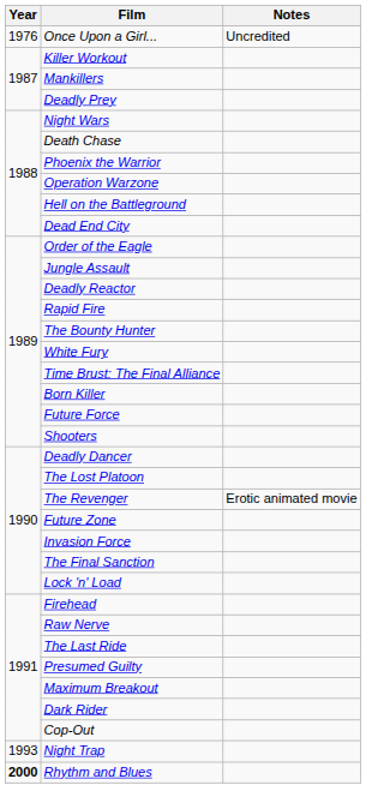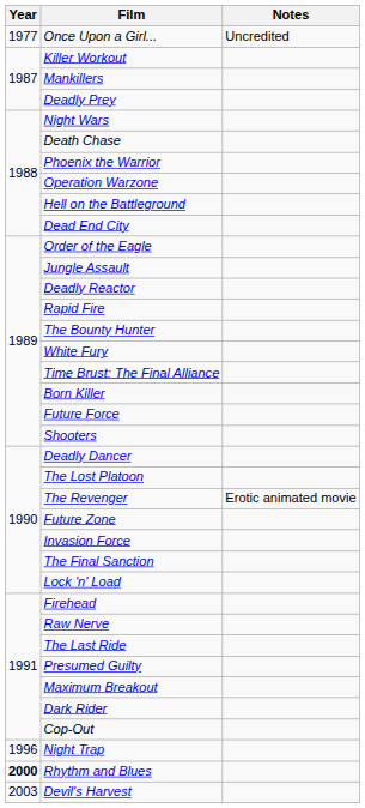 <table class="wikitable sortable">
 <tr>
 <th style="width:26px;">Year</th>
 <th>Film</th>
 <th>Notes</th>
 </tr>
 <tr>
-<td>1976</td>
+<td>1977</td>
 <td><em>Once Upon a Girl...</em></td>
 <td>Uncredited</td>
 </tr>
 <tr>
 <td rowspan=3>1987</td>
 <td><em><a href='#'>Killer Workout</a></em></td>
 <td></td>
 </tr>
 <tr>
 <td><em><a href='#'>Mankillers</a></em></td>
 <td></td>
 </tr>
 <tr>
 <td><em><a href='#'>Deadly Prey</a></em></td>
 <td></td>
 </tr>
 <tr>
 <td rowspan=6>1988</td>
 <td><em><a href='#'>Night Wars</a></em></td>
 <td></td>
 </tr>
 <tr>
 <td><em>Death Chase</em></td>
 <td></td>
 </tr>
 <tr>
 <td><em><a href='#'>Phoenix the Warrior</a></em></td>
 <td></td>
 </tr>
 <tr>
 <td><em><a href='#'>Operation Warzone</a></em></td>
 <td></td>
 </tr>
 <tr>
 <td><em><a href='#'>Hell on the Battleground</a></em></td>
 <td></td>
 </tr>
 <tr>
 <td><em><a href='#'>Dead End City</a></em></td>
 <td></td>
 </tr>
 <tr ->
 <td rowspan="10">1989</td>
 <td><em><a href='#'>Order of the Eagle</a></em></td>
 <td></td>
 </tr>
 <tr>
 <td><em><a href='#'>Jungle Assault</a></em></td>
 <td></td>
 </tr>
 <tr>
 <td><em><a href='#'>Deadly Reactor</a></em></td>
 <td></td>
 </tr>
 <tr>
 <td><a href='#'><em>Rapid Fire</em></a></td>
 <td></td>
 </tr>
 <tr>
 <td><em><a href='#'>The Bounty Hunter</a></em></td>
 <td></td>
 </tr>
 <tr>
 <td><em><a href='#'>White Fury</a></em></td>
 <td></td>
 </tr>
 <tr>
 <td><em><a href='#'>Time Brust: The Final Alliance</a></em></td>
 <td></td>
 </tr>
 <tr>
 <td><em><a href='#'>Born Killer</a></em></td>
 <td></td>
 </tr>
 <tr>
 <td><a href='#'><em>Future Force</em></a></td>
 <td></td>
 </tr>
 <tr>
 <td><em><a href='#'>Shooters</a></em></td>
 <td></td>
 </tr>
 <tr>
 <td rowspan="7">1990</td>
 <td><em><a href='#'>Deadly Dancer</a></em></td>
 <td></td>
 </tr>
 <tr>
 <td><em><a href='#'>The Lost Platoon</a></em></td>
 <td></td>
 </tr>
 <tr>
 <td><em><a href='#'>The Revenger</a></em></td>
 <td>Erotic animated movie</td>
 </tr>
 <tr>
 <td><em><a href='#'>Future Zone</a></em></td>
 <td></td>
 </tr>
 <tr>
 <td><em><a href='#'>Invasion Force</a></em></td>
 <td></td>
 </tr>
 <tr>
 <td><a href='#'><em>The Final Sanction</em></a></td>
 <td></td>
 </tr>
 <tr>
 <td><em><a href='#'>Lock 'n' Load</a></em></td>
 <td></td>
 </tr>
 <tr>
 <td rowspan="7">1991</td>
 <td><em><a href='#'>Firehead</a></em></td>
 <td></td>
 </tr>
 <tr>
 <td><a href='#'><em>Raw Nerve</em></a></td>
 <td></td>
 </tr>
 <tr>
 <td><em><a href='#'>The Last Ride</a></em></td>
 <td></td>
 </tr>
 <tr>
 <td><em><a href='#'>Presumed Guilty</a></em></td>
 <td></td>
 </tr>
 <tr>
 <td><em><a href='#'>Maximum Breakout</a></em></td>
 <td></td>
 </tr>
 <tr>
 <td><em><a href='#'>Dark Rider</a></em></td>
 <td></td>
 </tr>
 <tr>
 <td><em>Cop-Out</em></td>
 <td></td>
 </tr>
 <tr>
-<td>1993</td>
+<td>1996</td>
 <td><em><a href='#'>Night Trap</a></em></td>
 <td></td>
 </tr>
 <tr>
 <td><strong>2000</strong></td>
 <td><em><a href='#'>Rhythm and Blues</a></em></td>
 <td></td>
 </tr>
+<tr>
+<td>2003</td>
+<td><em><a href='#'>Devil's Harvest</a></em></td>
+<td></td>
+</tr>
 </table>
